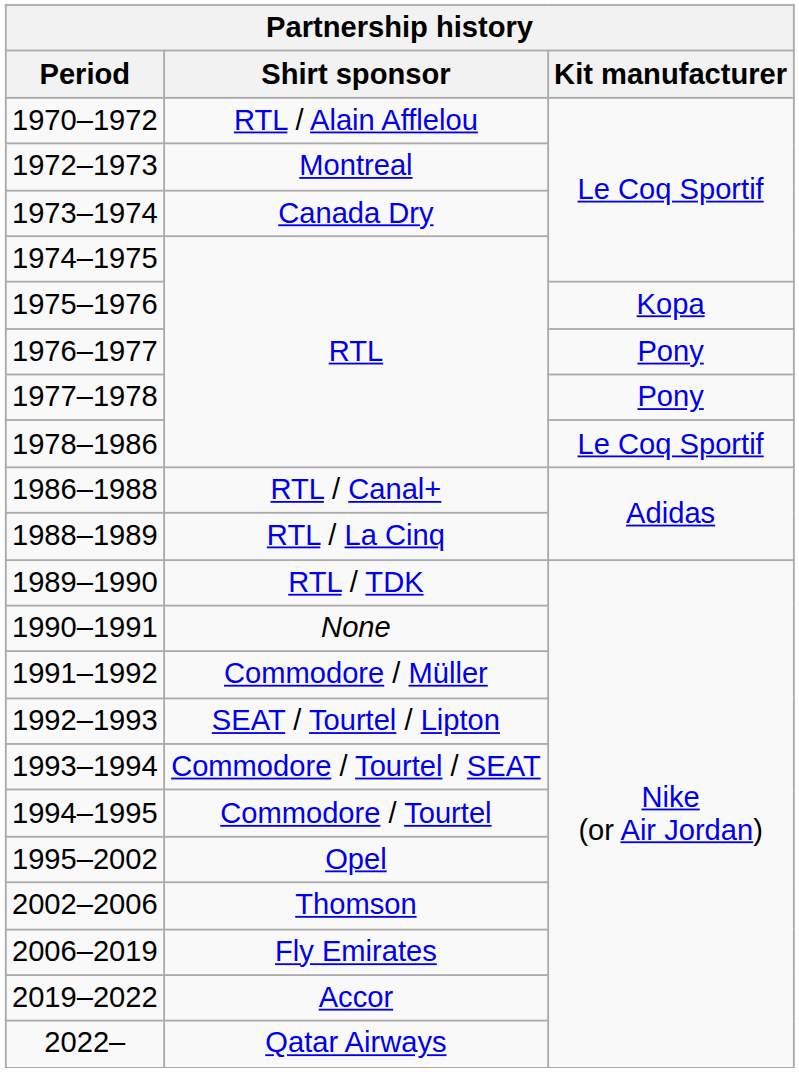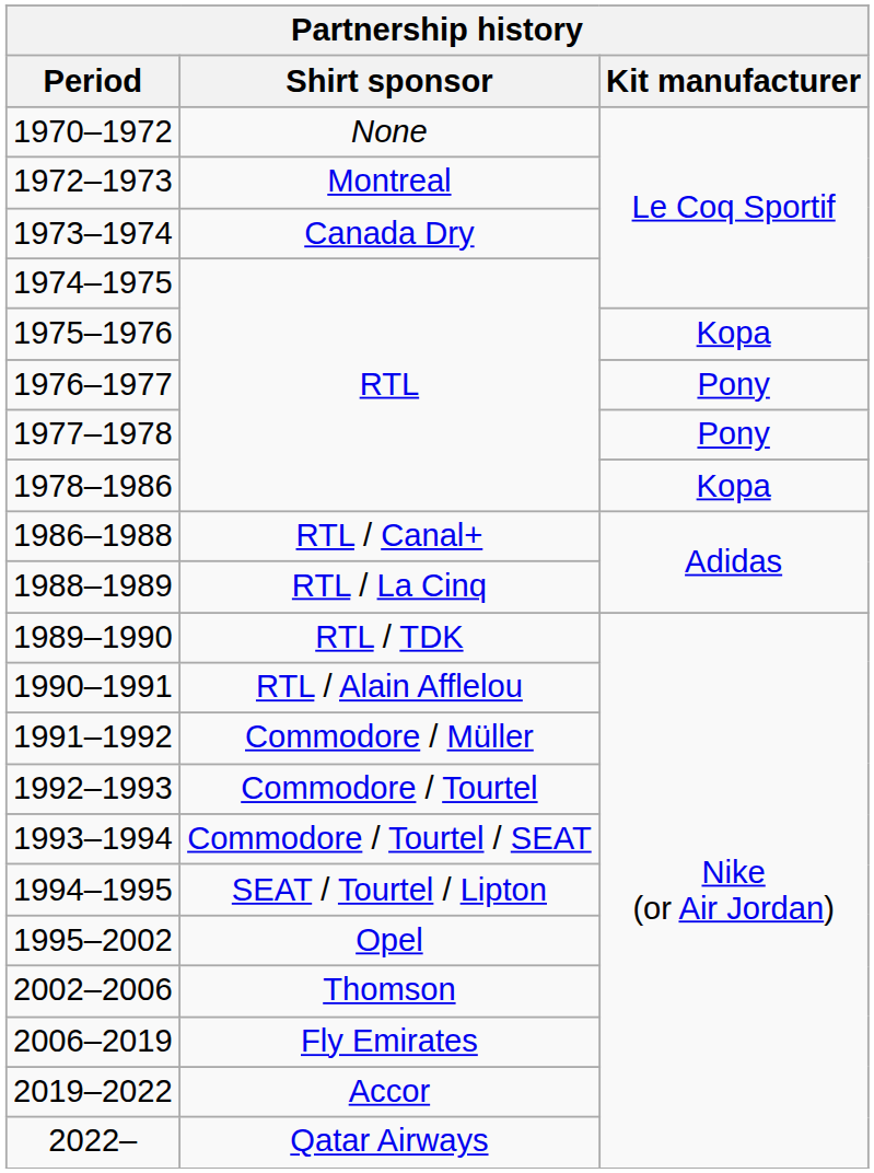 <table class="wikitable collapsible collapsed" style="text-align:center; margin-left:1em; float:right;">
 <tr>
 <th colspan="6" style="width:300px;">Partnership history</th>
 </tr>
 <tr>
 <th>Period</th>
 <th>Shirt sponsor</th>
 <th>Kit manufacturer</th>
 </tr>
 <tr>
 <td>1970–1972</td>
-<td><a href='#'>RTL</a> / <a href='#'>Alain Afflelou</a></td>
+<td><em>None</em></td>
 <td rowspan=4><a href='#'>Le Coq Sportif</a></td>
 </tr>
 <tr>
 <td>1972–1973</td>
 <td><a href='#'>Montreal</a></td>
 </tr>
 <tr>
 <td>1973–1974</td>
 <td><a href='#'>Canada Dry</a></td>
 </tr>
 <tr>
 <td>1974–1975</td>
 <td rowspan=5><a href='#'>RTL</a></td>
 </tr>
 <tr>
 <td>1975–1976</td>
 <td><a href='#'>Kopa</a></td>
 </tr>
 <tr>
 <td>1976–1977</td>
 <td><a href='#'>Pony</a></td>
 </tr>
 <tr>
 <td>1977–1978</td>
 <td><a href='#'>Pony</a></td>
 </tr>
 <tr>
 <td>1978–1986</td>
-<td><a href='#'>Le Coq Sportif</a></td>
+<td><a href='#'>Kopa</a></td>
 </tr>
 <tr>
 <td>1986–1988</td>
 <td><a href='#'>RTL</a> / <a href='#'>Canal+</a></td>
 <td rowspan=2><a href='#'>Adidas</a></td>
 </tr>
 <tr>
 <td>1988–1989</td>
 <td><a href='#'>RTL</a> / <a href='#'>La Cinq</a></td>
 </tr>
 <tr>
 <td>1989–1990</td>
 <td><a href='#'>RTL</a> / <a href='#'>TDK</a></td>
 <td rowspan=11><a href='#'>Nike</a><br>(or <a href='#'>Air Jordan</a>)</td>
 </tr>
 <tr>
 <td>1990–1991</td>
-<td><em>None</em></td>
+<td><a href='#'>RTL</a> / <a href='#'>Alain Afflelou</a></td>
 </tr>
 <tr>
 <td>1991–1992</td>
 <td><a href='#'>Commodore</a> / <a href='#'>Müller</a></td>
 </tr>
 <tr>
 <td>1992–1993</td>
-<td><a href='#'>SEAT</a> / <a href='#'>Tourtel</a> / <a href='#'>Lipton</a></td>
+<td><a href='#'>Commodore</a> / <a href='#'>Tourtel</a></td>
 </tr>
 <tr>
 <td>1993–1994</td>
 <td><a href='#'>Commodore</a> / <a href='#'>Tourtel</a> / <a href='#'>SEAT</a></td>
 </tr>
 <tr>
 <td>1994–1995</td>
-<td><a href='#'>Commodore</a> / <a href='#'>Tourtel</a></td>
+<td><a href='#'>SEAT</a> / <a href='#'>Tourtel</a> / <a href='#'>Lipton</a></td>
 </tr>
 <tr>
 <td>1995–2002</td>
 <td><a href='#'>Opel</a></td>
 </tr>
 <tr>
 <td>2002–2006</td>
 <td><a href='#'>Thomson</a></td>
 </tr>
 <tr>
 <td>2006–2019</td>
 <td><a href='#'>Fly Emirates</a></td>
 </tr>
 <tr>
 <td>2019–2022</td>
 <td><a href='#'>Accor</a></td>
 </tr>
 <tr>
 <td>2022–</td>
 <td><a href='#'>Qatar Airways</a></td>
 </tr>
 </table>
